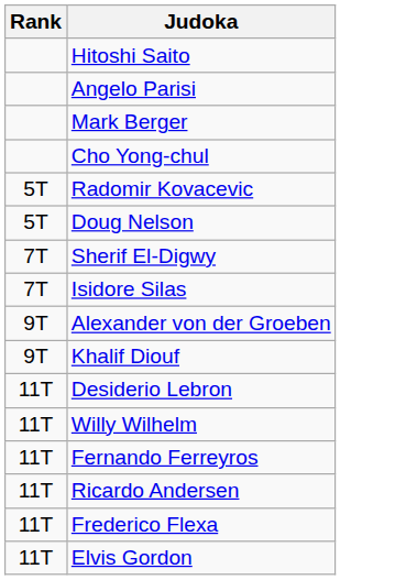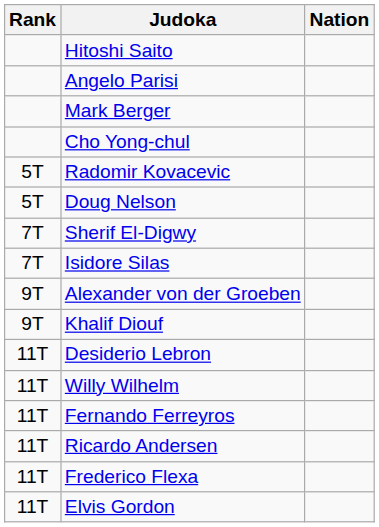 <table class="wikitable sortable" style="text-align:center">
 <tr>
 <th>Rank</th>
 <th>Judoka</th>
+<th>Nation</th>
 </tr>
 <tr>
 <td></td>
 <td align="left"><a href='#'>Hitoshi Saito</a></td>
+<td align="left"></td>
 </tr>
 <tr>
 <td></td>
 <td align="left"><a href='#'>Angelo Parisi</a></td>
+<td align="left"></td>
 </tr>
 <tr>
 <td></td>
 <td align="left"><a href='#'>Mark Berger</a></td>
+<td align="left"></td>
 </tr>
 <tr>
 <td></td>
 <td align="left"><a href='#'>Cho Yong-chul</a></td>
+<td align="left"></td>
 </tr>
 <tr>
 <td>5T</td>
 <td align="left"><a href='#'>Radomir Kovacevic</a></td>
+<td align="left"></td>
 </tr>
 <tr>
 <td>5T</td>
 <td align="left"><a href='#'>Doug Nelson</a></td>
+<td align="left"></td>
 </tr>
 <tr>
 <td>7T</td>
 <td align="left"><a href='#'>Sherif El-Digwy</a></td>
+<td align="left"></td>
 </tr>
 <tr>
 <td>7T</td>
 <td align="left"><a href='#'>Isidore Silas</a></td>
+<td align="left"></td>
 </tr>
 <tr>
 <td>9T</td>
 <td align="left"><a href='#'>Alexander von der Groeben</a></td>
+<td align="left"></td>
 </tr>
 <tr>
 <td>9T</td>
 <td align="left"><a href='#'>Khalif Diouf</a></td>
+<td align="left"></td>
 </tr>
 <tr>
 <td>11T</td>
 <td align="left"><a href='#'>Desiderio Lebron</a></td>
+<td align="left"></td>
 </tr>
 <tr>
 <td>11T</td>
 <td align="left"><a href='#'>Willy Wilhelm</a></td>
+<td align="left"></td>
 </tr>
 <tr>
 <td>11T</td>
 <td align="left"><a href='#'>Fernando Ferreyros</a></td>
+<td align="left"></td>
 </tr>
 <tr>
 <td>11T</td>
 <td align="left"><a href='#'>Ricardo Andersen</a></td>
+<td align="left"></td>
 </tr>
 <tr>
 <td>11T</td>
 <td align="left"><a href='#'>Frederico Flexa</a></td>
+<td align="left"></td>
 </tr>
 <tr>
 <td>11T</td>
 <td align="left"><a href='#'>Elvis Gordon</a></td>
+<td align="left"></td>
 </tr>
 </table>
